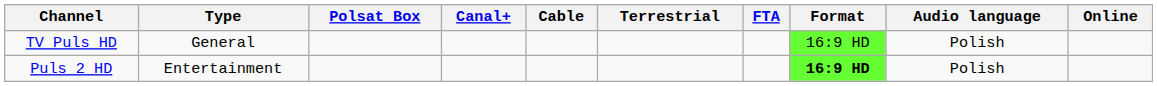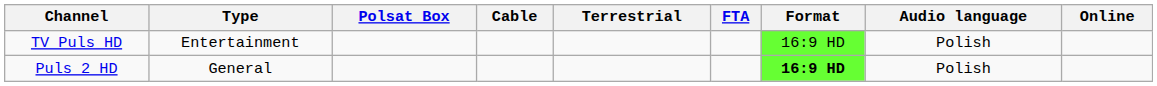 <table class="wikitable sortable" width="100%" style="text-align:center; font-size: 90%">
 <tr>
 <th>Channel</th>
 <th>Type</th>
 <th><a href='#'>Polsat Box</a></th>
-<th><a href='#'>Canal+</a></th>
 <th>Cable</th>
 <th>Terrestrial</th>
 <th><a href='#'>FTA</a></th>
 <th>Format</th>
 <th>Audio language</th>
 <th>Online</th>
 </tr>
 <tr>
 <td><a href='#'>TV Puls HD</a></td>
-<td>General</td>
-<td></td>
+<td>Entertainment</td>
 <td></td>
 <td></td>
 <td></td>
 <td></td>
 <td bgcolor=#6f3>16:9 HD</td>
 <td>Polish</td>
 <td></td>
 </tr>
 <tr>
 <td><a href='#'>Puls 2 HD</a></td>
-<td>Entertainment</td>
-<td></td>
+<td>General</td>
 <td></td>
 <td></td>
 <td></td>
 <td></td>
 <td bgcolor=#6f3><strong>16:9 HD</strong></td>
 <td>Polish</td>
 <td></td>
 </tr>
 </table>
